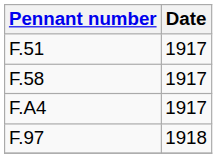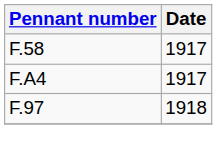 <table class="wikitable" style="text-align:left">
 <tr>
 <th><a href='#'>Pennant number</a></th>
 <th>Date</th>
-</tr>
-<tr>
-<td>F.51</td>
-<td>1917</td>
 </tr>
 <tr>
 <td>F.58</td>
 <td>1917</td>
 </tr>
 <tr>
 <td>F.A4</td>
 <td>1917</td>
 </tr>
 <tr>
 <td>F.97</td>
 <td>1918</td>
 </tr>
 <tr>
 </tr>
 </table>
